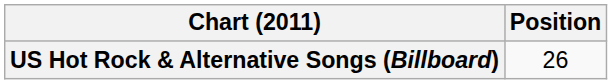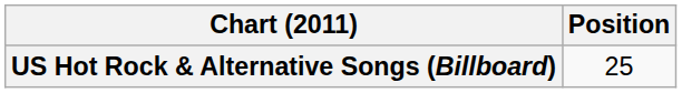 <table class="wikitable plainrowheaders" style="text-align:center">
 <tr>
 <th scope="col">Chart (2011)</th>
 <th scope="col">Position</th>
 </tr>
 <tr>
 <th scope="row">US Hot Rock & Alternative Songs (<em>Billboard</em>)</th>
-<td>26</td>
+<td>25</td>
 </tr>
 </table>
